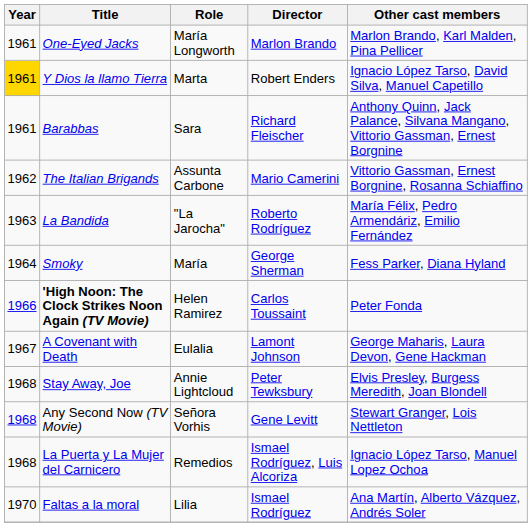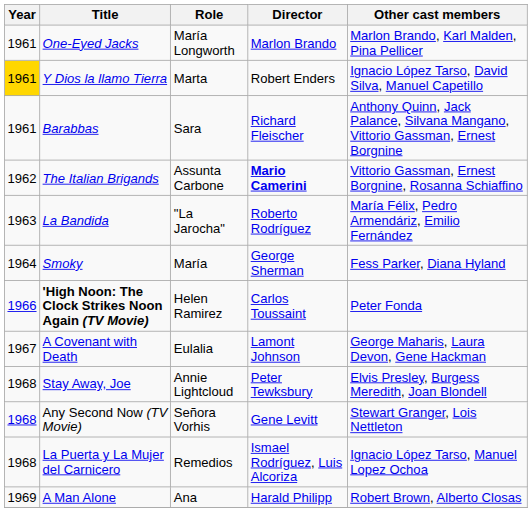 <table class="wikitable" style="font-size: 95%;">
 <tr>
 <th>Year</th>
 <th>Title</th>
 <th>Role</th>
 <th>Director</th>
 <th>Other cast members</th>
 </tr>
 <tr>
 <td>1961</td>
 <td><em><a href='#'>One-Eyed Jacks</a></em></td>
 <td>María Longworth</td>
 <td><a href='#'>Marlon Brando</a></td>
 <td><a href='#'>Marlon Brando</a>, <a href='#'>Karl Malden</a>, <a href='#'>Pina Pellicer</a></td>
 </tr>
 <tr>
 <td style="background: gold;">1961</td>
 <td><em><a href='#'>Y Dios la llamo Tierra</a></em></td>
 <td>Marta</td>
 <td>Robert Enders</td>
 <td><a href='#'>Ignacio López Tarso</a>, <a href='#'>David Silva</a>, <a href='#'>Manuel Capetillo</a></td>
 </tr>
 <tr>
 <td>1961</td>
 <td><em><a href='#'>Barabbas</a></em></td>
 <td>Sara</td>
 <td><a href='#'>Richard Fleischer</a></td>
 <td><a href='#'>Anthony Quinn</a>, <a href='#'>Jack Palance</a>, <a href='#'>Silvana Mangano</a>, <a href='#'>Vittorio Gassman</a>, <a href='#'>Ernest Borgnine</a></td>
 </tr>
 <tr>
 <td>1962</td>
 <td><em><a href='#'>The Italian Brigands</a></em></td>
 <td>Assunta Carbone</td>
-<td><a href='#'>Mario Camerini</a></td>
+<td><strong><a href='#'>Mario Camerini</a></strong></td>
 <td><a href='#'>Vittorio Gassman</a>, <a href='#'>Ernest Borgnine</a>, <a href='#'>Rosanna Schiaffino</a></td>
 </tr>
 <tr>
 <td>1963</td>
 <td><em><a href='#'>La Bandida</a></em></td>
 <td>"La Jarocha"</td>
 <td><a href='#'>Roberto Rodríguez</a></td>
 <td><a href='#'>María Félix</a>, <a href='#'>Pedro Armendáriz</a>, <a href='#'>Emilio Fernández</a></td>
 </tr>
 <tr>
 <td>1964</td>
 <td><em><a href='#'>Smoky</a></em></td>
 <td>María</td>
 <td><a href='#'>George Sherman</a></td>
 <td><a href='#'>Fess Parker</a>, <a href='#'>Diana Hyland</a></td>
 </tr>
 <tr>
 <td><a href='#'>1966</a></td>
 <td><strong>'High Noon: The Clock Strikes Noon Again<em> (TV Movie)</td>
 <td>Helen Ramirez</td>
 <td><a href='#'>Carlos Toussaint</a></td>
 <td><a href='#'>Peter Fonda</a></td>
 </tr>
 <tr>
 <td>1967</td>
 <td></em><a href='#'>A Covenant with Death</a><em></td>
 <td>Eulalia</td>
 <td><a href='#'>Lamont Johnson</a></td>
 <td><a href='#'>George Maharis</a>, <a href='#'>Laura Devon</a>, <a href='#'>Gene Hackman</a></td>
 </tr>
 <tr>
 <td>1968</td>
 <td></em><a href='#'>Stay Away, Joe</a><em></td>
 <td>Annie Lightcloud</td>
 <td><a href='#'>Peter Tewksbury</a></td>
 <td><a href='#'>Elvis Presley</a>, <a href='#'>Burgess Meredith</a>, <a href='#'>Joan Blondell</a></td>
 </tr>
 <tr>
 <td><a href='#'>1968</a></td>
 <td></em>Any Second Now<em> (TV Movie)</td>
 <td>Señora Vorhis</td>
 <td><a href='#'>Gene Levitt</a></td>
 <td><a href='#'>Stewart Granger</a>, <a href='#'>Lois Nettleton</a></td>
 </tr>
 <tr>
 <td>1968</td>
 <td></em><a href='#'>La Puerta y La Mujer del Carnicero</a><em></td>
 <td>Remedios</td>
 <td><a href='#'>Ismael Rodríguez</a>, <a href='#'>Luis Alcoriza</a></td>
 <td><a href='#'>Ignacio López Tarso</a>, <a href='#'>Manuel Lopez Ochoa</a></td>
 </tr>
 <tr>
-<td>1970</td>
-<td></em><a href='#'>Faltas a la moral</a><em></td>
-<td>Lilia</td>
-<td><a href='#'>Ismael Rodríguez</a></td>
-<td><a href='#'>Ana Martín</a>, <a href='#'>Alberto Vázquez</a>, <a href='#'>Andrés Soler</a></td>
+<td>1969</td>
+<td></em><a href='#'>A Man Alone</a><em></td>
+<td>Ana</td>
+<td><a href='#'>Harald Philipp</a></td>
+<td><a href='#'>Robert Brown</a>, <a href='#'>Alberto Closas</a></td>
 </tr>
 <tr>
 </tr>
 </table>
